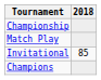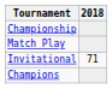 <table class="wikitable" style="text-align:center;">
 <tr>
 <th>Tournament</th>
 <th>2018</th>
 </tr>
 <tr>
 <td align="left"><a href='#'>Championship</a></td>
 <td style="background:#eeeeee;"></td>
 </tr>
 <tr>
 <td align="left"><a href='#'>Match Play</a></td>
 <td style="background:#eeeeee;"></td>
 </tr>
 <tr>
 <td align="left"><a href='#'>Invitational</a></td>
-<td>85</td>
+<td>71</td>
 </tr>
 <tr>
 <td align="left"><a href='#'>Champions</a></td>
 <td style="background:#eeeeee;"></td>
 </tr>
 </table>
